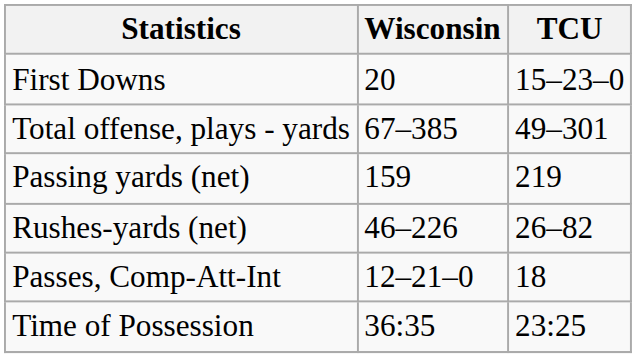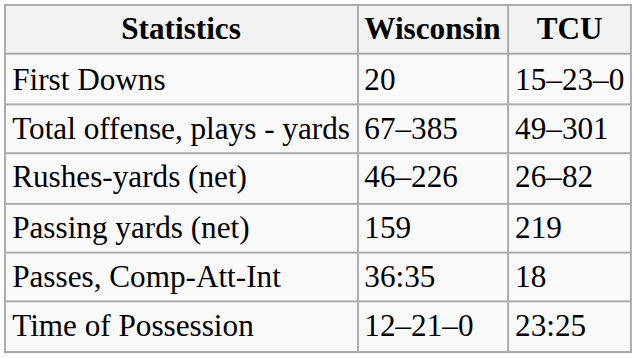 <table class="wikitable">
 <tr>
 <th>Statistics</th>
 <th>Wisconsin</th>
 <th>TCU</th>
 </tr>
 <tr>
 <td>First Downs</td>
 <td>20</td>
 <td>15–23–0</td>
 </tr>
 <tr>
 <td>Total offense, plays - yards</td>
 <td>67–385</td>
 <td>49–301</td>
 </tr>
 <tr>
+<td>Rushes-yards (net)</td>
+<td>46–226</td>
+<td>26–82</td>
+</tr>
+<tr>
 <td>Passing yards (net)</td>
 <td>159</td>
 <td>219</td>
 </tr>
 <tr>
-<td>Rushes-yards (net)</td>
-<td>46–226</td>
-<td>26–82</td>
-</tr>
-<tr>
 <td>Passes, Comp-Att-Int</td>
-<td>12–21–0</td>
+<td>36:35</td>
 <td>18</td>
 </tr>
 <tr>
 <td>Time of Possession</td>
-<td>36:35</td>
+<td>12–21–0</td>
 <td>23:25</td>
 </tr>
 <tr>
 </tr>
 </table>
